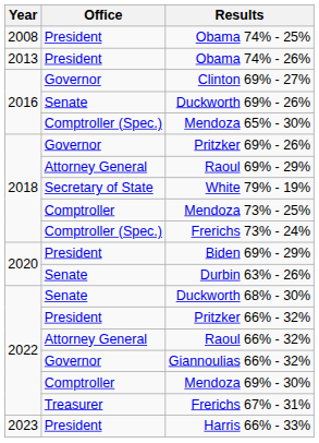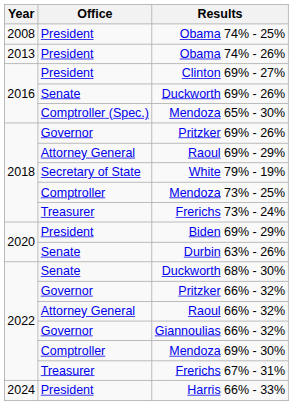 <table class=wikitable>
 <tr>
 <th>Year</th>
 <th>Office</th>
 <th>Results</th>
 </tr>
 <tr>
 <td>2008</td>
 <td><a href='#'>President</a></td>
 <td align="right" ><a href='#'>Obama</a> 74% - 25%</td>
 </tr>
 <tr>
 <td>2013</td>
 <td><a href='#'>President</a></td>
 <td align="right" ><a href='#'>Obama</a> 74% - 26%</td>
 </tr>
 <tr>
 <td rowspan=3>2016</td>
-<td><a href='#'>Governor</a></td>
+<td><a href='#'>President</a></td>
 <td align="right" ><a href='#'>Clinton</a> 69% - 27%</td>
 </tr>
 <tr>
 <td><a href='#'>Senate</a></td>
 <td align="right" ><a href='#'>Duckworth</a> 69% - 26%</td>
 </tr>
 <tr>
 <td><a href='#'>Comptroller (Spec.)</a></td>
 <td align="right" ><a href='#'>Mendoza</a> 65% - 30%</td>
 </tr>
 <tr>
 <td rowspan=5>2018</td>
 <td><a href='#'>Governor</a></td>
 <td align="right" ><a href='#'>Pritzker</a> 69% - 26%</td>
 </tr>
 <tr>
 <td><a href='#'>Attorney General</a></td>
 <td align="right" ><a href='#'>Raoul</a> 69% - 29%</td>
 </tr>
 <tr>
 <td><a href='#'>Secretary of State</a></td>
 <td align="right" ><a href='#'>White</a> 79% - 19%</td>
 </tr>
 <tr>
 <td><a href='#'>Comptroller</a></td>
 <td align="right" ><a href='#'>Mendoza</a> 73% - 25%</td>
 </tr>
 <tr>
-<td><a href='#'>Comptroller (Spec.)</a></td>
+<td><a href='#'>Treasurer</a></td>
 <td align="right" ><a href='#'>Frerichs</a> 73% - 24%</td>
 </tr>
 <tr>
 <td rowspan=2>2020</td>
 <td><a href='#'>President</a></td>
 <td align="right" ><a href='#'>Biden</a> 69% - 29%</td>
 </tr>
 <tr>
 <td><a href='#'>Senate</a></td>
 <td align="right" ><a href='#'>Durbin</a> 63% - 26%</td>
 </tr>
 <tr>
 <td rowspan=6>2022</td>
 <td><a href='#'>Senate</a></td>
 <td align="right" ><a href='#'>Duckworth</a> 68% - 30%</td>
 </tr>
 <tr>
-<td><a href='#'>President</a></td>
+<td><a href='#'>Governor</a></td>
 <td align="right" ><a href='#'>Pritzker</a> 66% - 32%</td>
 </tr>
 <tr>
 <td><a href='#'>Attorney General</a></td>
 <td align="right" ><a href='#'>Raoul</a> 66% - 32%</td>
 </tr>
 <tr>
 <td><a href='#'>Governor</a></td>
 <td align="right" ><a href='#'>Giannoulias</a> 66% - 32%</td>
 </tr>
 <tr>
 <td><a href='#'>Comptroller</a></td>
 <td align="right" ><a href='#'>Mendoza</a> 69% - 30%</td>
 </tr>
 <tr>
 <td><a href='#'>Treasurer</a></td>
 <td align="right" ><a href='#'>Frerichs</a> 67% - 31%</td>
 </tr>
 <tr>
-<td>2023</td>
+<td>2024</td>
 <td><a href='#'>President</a></td>
 <td align="right" ><a href='#'>Harris</a> 66% - 33%</td>
 </tr>
 </table>
